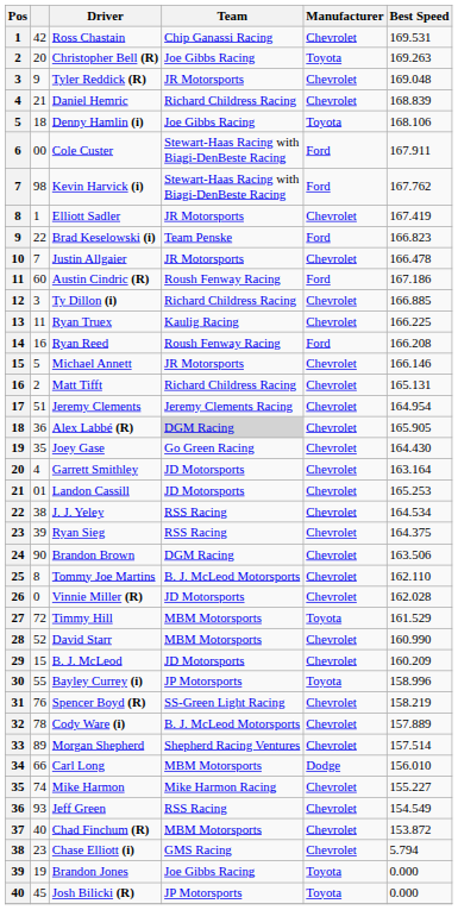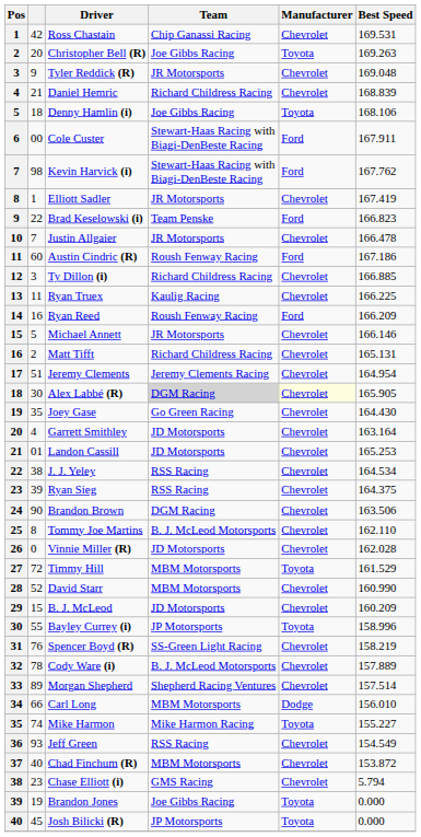 <table class="wikitable" style="font-size:95%">
 <tr>
 <th>Pos</th>
 <th></th>
 <th>Driver</th>
 <th>Team</th>
 <th>Manufacturer</th>
 <th>Best Speed</th>
 </tr>
 <tr>
 <th>1</th>
 <td>42</td>
 <td><a href='#'>Ross Chastain</a></td>
 <td><a href='#'>Chip Ganassi Racing</a></td>
 <td><a href='#'>Chevrolet</a></td>
 <td>169.531</td>
 </tr>
 <tr>
 <th>2</th>
 <td>20</td>
 <td><a href='#'>Christopher Bell</a> <strong>(R)</strong></td>
 <td><a href='#'>Joe Gibbs Racing</a></td>
 <td><a href='#'>Toyota</a></td>
 <td>169.263</td>
 </tr>
 <tr>
 <th>3</th>
 <td>9</td>
 <td><a href='#'>Tyler Reddick</a> <strong>(R)</strong></td>
 <td><a href='#'>JR Motorsports</a></td>
 <td><a href='#'>Chevrolet</a></td>
 <td>169.048</td>
 </tr>
 <tr>
 <th>4</th>
 <td>21</td>
 <td><a href='#'>Daniel Hemric</a></td>
 <td><a href='#'>Richard Childress Racing</a></td>
 <td><a href='#'>Chevrolet</a></td>
 <td>168.839</td>
 </tr>
 <tr>
 <th>5</th>
 <td>18</td>
 <td><a href='#'>Denny Hamlin</a> <strong>(i)</strong></td>
 <td><a href='#'>Joe Gibbs Racing</a></td>
 <td><a href='#'>Toyota</a></td>
 <td>168.106</td>
 </tr>
 <tr>
 <th>6</th>
 <td>00</td>
 <td><a href='#'>Cole Custer</a></td>
 <td><a href='#'>Stewart-Haas Racing</a> with <br> <a href='#'>Biagi-DenBeste Racing</a></td>
 <td><a href='#'>Ford</a></td>
 <td>167.911</td>
 </tr>
 <tr>
 <th>7</th>
 <td>98</td>
 <td><a href='#'>Kevin Harvick</a> <strong>(i)</strong></td>
 <td><a href='#'>Stewart-Haas Racing</a> with <br> <a href='#'>Biagi-DenBeste Racing</a></td>
 <td><a href='#'>Ford</a></td>
 <td>167.762</td>
 </tr>
 <tr>
 <th>8</th>
 <td>1</td>
 <td><a href='#'>Elliott Sadler</a></td>
 <td><a href='#'>JR Motorsports</a></td>
 <td><a href='#'>Chevrolet</a></td>
 <td>167.419</td>
 </tr>
 <tr>
 <th>9</th>
 <td>22</td>
 <td><a href='#'>Brad Keselowski</a> <strong>(i)</strong></td>
 <td><a href='#'>Team Penske</a></td>
 <td><a href='#'>Ford</a></td>
 <td>166.823</td>
 </tr>
 <tr>
 <th>10</th>
 <td>7</td>
 <td><a href='#'>Justin Allgaier</a></td>
 <td><a href='#'>JR Motorsports</a></td>
 <td><a href='#'>Chevrolet</a></td>
 <td>166.478</td>
 </tr>
 <tr>
 <th>11</th>
 <td>60</td>
 <td><a href='#'>Austin Cindric</a> <strong>(R)</strong></td>
 <td><a href='#'>Roush Fenway Racing</a></td>
 <td><a href='#'>Ford</a></td>
 <td>167.186</td>
 </tr>
 <tr>
 <th>12</th>
 <td>3</td>
 <td><a href='#'>Ty Dillon</a> <strong>(i)</strong></td>
 <td><a href='#'>Richard Childress Racing</a></td>
 <td><a href='#'>Chevrolet</a></td>
 <td>166.885</td>
 </tr>
 <tr>
 <th>13</th>
 <td>11</td>
 <td><a href='#'>Ryan Truex</a></td>
 <td><a href='#'>Kaulig Racing</a></td>
 <td><a href='#'>Chevrolet</a></td>
 <td>166.225</td>
 </tr>
 <tr>
 <th>14</th>
 <td>16</td>
 <td><a href='#'>Ryan Reed</a></td>
 <td><a href='#'>Roush Fenway Racing</a></td>
 <td><a href='#'>Ford</a></td>
-<td>166.208</td>
+<td>166.209</td>
 </tr>
 <tr>
 <th>15</th>
 <td>5</td>
 <td><a href='#'>Michael Annett</a></td>
 <td><a href='#'>JR Motorsports</a></td>
 <td><a href='#'>Chevrolet</a></td>
 <td>166.146</td>
 </tr>
 <tr>
 <th>16</th>
 <td>2</td>
 <td><a href='#'>Matt Tifft</a></td>
 <td><a href='#'>Richard Childress Racing</a></td>
 <td><a href='#'>Chevrolet</a></td>
 <td>165.131</td>
 </tr>
 <tr>
 <th>17</th>
 <td>51</td>
 <td><a href='#'>Jeremy Clements</a></td>
 <td><a href='#'>Jeremy Clements Racing</a></td>
 <td><a href='#'>Chevrolet</a></td>
 <td>164.954</td>
 </tr>
 <tr>
 <th>18</th>
-<td>36</td>
+<td>30</td>
 <td><a href='#'>Alex Labbé</a> <strong>(R)</strong></td>
 <td style="background: lightgrey;"><a href='#'>DGM Racing</a></td>
-<td><a href='#'>Chevrolet</a></td>
+<td style="background: lightyellow;"><a href='#'>Chevrolet</a></td>
 <td>165.905</td>
 </tr>
 <tr>
 <th>19</th>
 <td>35</td>
 <td><a href='#'>Joey Gase</a></td>
 <td><a href='#'>Go Green Racing</a></td>
 <td><a href='#'>Chevrolet</a></td>
 <td>164.430</td>
 </tr>
 <tr>
 <th>20</th>
 <td>4</td>
 <td><a href='#'>Garrett Smithley</a></td>
 <td><a href='#'>JD Motorsports</a></td>
 <td><a href='#'>Chevrolet</a></td>
 <td>163.164</td>
 </tr>
 <tr>
 <th>21</th>
 <td>01</td>
 <td><a href='#'>Landon Cassill</a></td>
 <td><a href='#'>JD Motorsports</a></td>
 <td><a href='#'>Chevrolet</a></td>
 <td>165.253</td>
 </tr>
 <tr>
 <th>22</th>
 <td>38</td>
 <td><a href='#'>J. J. Yeley</a></td>
 <td><a href='#'>RSS Racing</a></td>
 <td><a href='#'>Chevrolet</a></td>
 <td>164.534</td>
 </tr>
 <tr>
 <th>23</th>
 <td>39</td>
 <td><a href='#'>Ryan Sieg</a></td>
 <td><a href='#'>RSS Racing</a></td>
 <td><a href='#'>Chevrolet</a></td>
 <td>164.375</td>
 </tr>
 <tr>
 <th>24</th>
 <td>90</td>
 <td><a href='#'>Brandon Brown</a></td>
 <td><a href='#'>DGM Racing</a></td>
 <td><a href='#'>Chevrolet</a></td>
 <td>163.506</td>
 </tr>
 <tr>
 <th>25</th>
 <td>8</td>
 <td><a href='#'>Tommy Joe Martins</a></td>
 <td><a href='#'>B. J. McLeod Motorsports</a></td>
 <td><a href='#'>Chevrolet</a></td>
 <td>162.110</td>
 </tr>
 <tr>
 <th>26</th>
 <td>0</td>
 <td><a href='#'>Vinnie Miller</a> <strong>(R)</strong></td>
 <td><a href='#'>JD Motorsports</a></td>
 <td><a href='#'>Chevrolet</a></td>
 <td>162.028</td>
 </tr>
 <tr>
 <th>27</th>
 <td>72</td>
 <td><a href='#'>Timmy Hill</a></td>
 <td><a href='#'>MBM Motorsports</a></td>
 <td><a href='#'>Toyota</a></td>
 <td>161.529</td>
 </tr>
 <tr>
 <th>28</th>
 <td>52</td>
 <td><a href='#'>David Starr</a></td>
 <td><a href='#'>MBM Motorsports</a></td>
 <td><a href='#'>Chevrolet</a></td>
 <td>160.990</td>
 </tr>
 <tr>
 <th>29</th>
 <td>15</td>
 <td><a href='#'>B. J. McLeod</a></td>
 <td><a href='#'>JD Motorsports</a></td>
 <td><a href='#'>Chevrolet</a></td>
 <td>160.209</td>
 </tr>
 <tr>
 <th>30</th>
 <td>55</td>
 <td><a href='#'>Bayley Currey</a> <strong>(i)</strong></td>
 <td><a href='#'>JP Motorsports</a></td>
 <td><a href='#'>Toyota</a></td>
 <td>158.996</td>
 </tr>
 <tr>
 <th>31</th>
 <td>76</td>
 <td><a href='#'>Spencer Boyd</a> <strong>(R)</strong></td>
 <td><a href='#'>SS-Green Light Racing</a></td>
 <td><a href='#'>Chevrolet</a></td>
 <td>158.219</td>
 </tr>
 <tr>
 <th>32</th>
 <td>78</td>
 <td><a href='#'>Cody Ware</a> <strong>(i)</strong></td>
 <td><a href='#'>B. J. McLeod Motorsports</a></td>
 <td><a href='#'>Chevrolet</a></td>
 <td>157.889</td>
 </tr>
 <tr>
 <th>33</th>
 <td>89</td>
 <td><a href='#'>Morgan Shepherd</a></td>
 <td><a href='#'>Shepherd Racing Ventures</a></td>
 <td><a href='#'>Chevrolet</a></td>
 <td>157.514</td>
 </tr>
 <tr>
 <th>34</th>
 <td>66</td>
 <td><a href='#'>Carl Long</a></td>
 <td><a href='#'>MBM Motorsports</a></td>
 <td><a href='#'>Dodge</a></td>
 <td>156.010</td>
 </tr>
 <tr>
 <th>35</th>
 <td>74</td>
 <td><a href='#'>Mike Harmon</a></td>
 <td><a href='#'>Mike Harmon Racing</a></td>
-<td><a href='#'>Chevrolet</a></td>
+<td><a href='#'>Toyota</a></td>
 <td>155.227</td>
 </tr>
 <tr>
 <th>36</th>
 <td>93</td>
 <td><a href='#'>Jeff Green</a></td>
 <td><a href='#'>RSS Racing</a></td>
 <td><a href='#'>Chevrolet</a></td>
 <td>154.549</td>
 </tr>
 <tr>
 <th>37</th>
 <td>40</td>
 <td><a href='#'>Chad Finchum</a> <strong>(R)</strong></td>
 <td><a href='#'>MBM Motorsports</a></td>
 <td><a href='#'>Chevrolet</a></td>
 <td>153.872</td>
 </tr>
 <tr>
 <th>38</th>
 <td>23</td>
 <td><a href='#'>Chase Elliott</a> <strong>(i)</strong></td>
 <td><a href='#'>GMS Racing</a></td>
 <td><a href='#'>Chevrolet</a></td>
 <td>5.794</td>
 </tr>
 <tr>
 <th>39</th>
 <td>19</td>
 <td><a href='#'>Brandon Jones</a></td>
 <td><a href='#'>Joe Gibbs Racing</a></td>
 <td><a href='#'>Toyota</a></td>
 <td>0.000</td>
 </tr>
 <tr>
 <th>40</th>
 <td>45</td>
 <td><a href='#'>Josh Bilicki</a> <strong>(R)</strong></td>
 <td><a href='#'>JP Motorsports</a></td>
 <td><a href='#'>Toyota</a></td>
 <td>0.000</td>
 </tr>
 <tr>
 </tr>
 </table>
